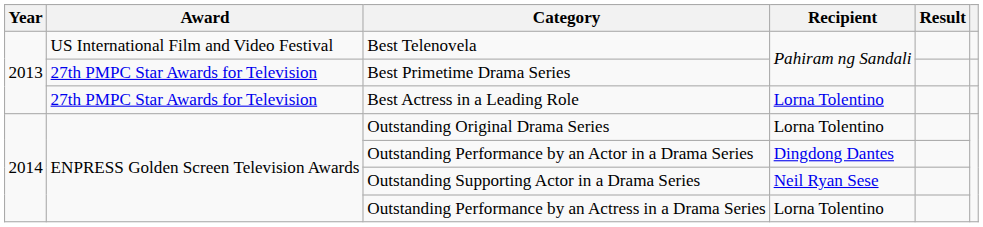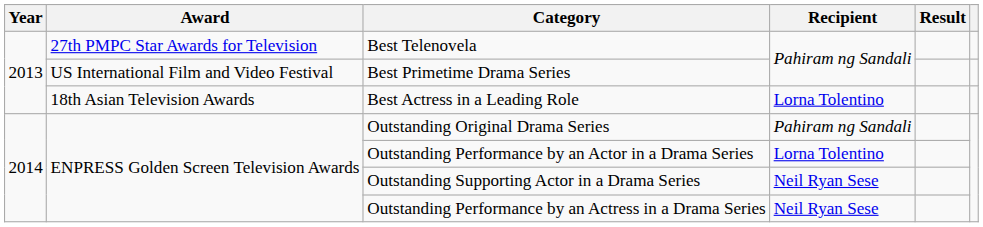 <table class="wikitable">
 <tr>
 <th>Year</th>
 <th>Award</th>
 <th>Category</th>
 <th>Recipient</th>
 <th>Result</th>
 <th></th>
 </tr>
 <tr>
 <td rowspan=3>2013</td>
-<td>US International Film and Video Festival</td>
+<td><a href='#'>27th PMPC Star Awards for Television</a></td>
 <td>Best Telenovela</td>
 <td rowspan=2><em>Pahiram ng Sandali</em></td>
 <td></td>
 <td></td>
 </tr>
 <tr>
-<td><a href='#'>27th PMPC Star Awards for Television</a></td>
+<td>US International Film and Video Festival</td>
 <td>Best Primetime Drama Series</td>
 <td></td>
 <td></td>
 </tr>
 <tr>
-<td><a href='#'>27th PMPC Star Awards for Television</a></td>
+<td>18th Asian Television Awards</td>
 <td>Best Actress in a Leading Role</td>
 <td><a href='#'>Lorna Tolentino</a></td>
 <td></td>
 <td></td>
 </tr>
 <tr>
 <td rowspan=4>2014</td>
 <td rowspan=4>ENPRESS Golden Screen Television Awards</td>
 <td>Outstanding Original Drama Series</td>
-<td>Lorna Tolentino</td>
+<td><em>Pahiram ng Sandali</em></td>
 <td></td>
 <td rowspan=4></td>
 </tr>
 <tr>
 <td>Outstanding Performance by an Actor in a Drama Series</td>
-<td><a href='#'>Dingdong Dantes</a></td>
+<td><a href='#'>Lorna Tolentino</a></td>
 <td></td>
 </tr>
 <tr>
 <td>Outstanding Supporting Actor in a Drama Series</td>
 <td><a href='#'>Neil Ryan Sese</a></td>
 <td></td>
 </tr>
 <tr>
 <td>Outstanding Performance by an Actress in a Drama Series</td>
-<td>Lorna Tolentino</td>
+<td><a href='#'>Neil Ryan Sese</a></td>
 <td></td>
 </tr>
 </table>
